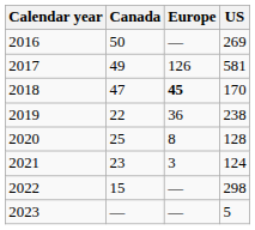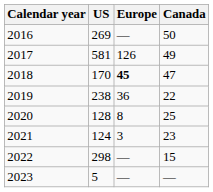 <table class="wikitable">
 <tr>
 <th>Calendar year</th>
+<th>US</th>
+<th>Europe</th>
 <th>Canada</th>
-<th>Europe</th>
-<th>US</th>
 </tr>
 <tr>
 <td>2016</td>
+<td>269</td>
+<td>—</td>
 <td>50</td>
-<td>—</td>
-<td>269</td>
 </tr>
 <tr>
 <td>2017</td>
+<td>581</td>
+<td>126</td>
 <td>49</td>
-<td>126</td>
-<td>581</td>
 </tr>
 <tr>
 <td>2018</td>
+<td>170</td>
+<td><strong>45</strong></td>
 <td>47</td>
-<td><strong>45</strong></td>
-<td>170</td>
 </tr>
 <tr>
 <td>2019</td>
+<td>238</td>
+<td>36</td>
 <td>22</td>
-<td>36</td>
-<td>238</td>
 </tr>
 <tr>
 <td>2020</td>
+<td>128</td>
+<td>8</td>
 <td>25</td>
-<td>8</td>
-<td>128</td>
 </tr>
 <tr>
 <td>2021</td>
+<td>124</td>
+<td>3</td>
 <td>23</td>
-<td>3</td>
-<td>124</td>
 </tr>
 <tr>
 <td>2022</td>
+<td>298</td>
+<td>—</td>
 <td>15</td>
-<td>—</td>
-<td>298</td>
 </tr>
 <tr>
 <td>2023</td>
+<td>5</td>
 <td>—</td>
 <td>—</td>
-<td>5</td>
 </tr>
 </table>
